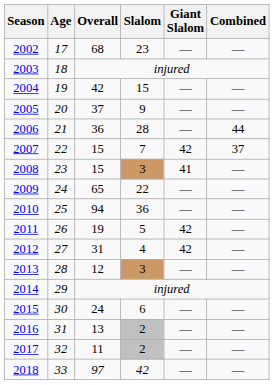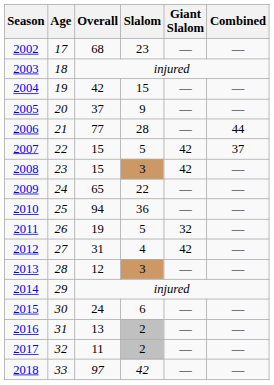 <table class=wikitable style="text-align:center">
 <tr>
 <th>Season</th>
 <th>Age</th>
 <th>Overall</th>
 <th>Slalom</th>
 <th>Giant<br>Slalom</th>
 <th>Combined</th>
 </tr>
 <tr>
 <td><a href='#'>2002</a></td>
 <td><em>17</em></td>
 <td>68</td>
 <td>23</td>
 <td>—</td>
 <td>—</td>
 </tr>
 <tr>
 <td><a href='#'>2003</a></td>
 <td><em>18</em></td>
 <td colspan=4><em>injured</em></td>
 </tr>
 <tr>
 <td><a href='#'>2004</a></td>
 <td><em>19</em></td>
 <td>42</td>
 <td>15</td>
 <td>—</td>
 <td>—</td>
 </tr>
 <tr>
 <td><a href='#'>2005</a></td>
 <td><em>20</em></td>
 <td>37</td>
 <td>9</td>
 <td>—</td>
 <td>—</td>
 </tr>
 <tr>
 <td><a href='#'>2006</a></td>
 <td><em>21</em></td>
-<td>36</td>
+<td>77</td>
 <td>28</td>
 <td>—</td>
 <td>44</td>
 </tr>
 <tr>
 <td><a href='#'>2007</a></td>
 <td><em>22</em></td>
 <td>15</td>
-<td>7</td>
+<td>5</td>
 <td>42</td>
 <td>37</td>
 </tr>
 <tr>
 <td><a href='#'>2008</a></td>
 <td><em>23</em></td>
 <td>15</td>
 <td bgcolor="cc9966">3</td>
-<td>41</td>
+<td>42</td>
 <td>—</td>
 </tr>
 <tr>
 <td><a href='#'>2009</a></td>
 <td><em>24</em></td>
 <td>65</td>
 <td>22</td>
 <td>—</td>
 <td>—</td>
 </tr>
 <tr>
 <td><a href='#'>2010</a></td>
 <td><em>25</em></td>
 <td>94</td>
 <td>36</td>
 <td>—</td>
 <td>—</td>
 </tr>
 <tr>
 <td><a href='#'>2011</a></td>
 <td><em>26</em></td>
 <td>19</td>
 <td>5</td>
-<td>42</td>
+<td>32</td>
 <td>—</td>
 </tr>
 <tr>
 <td><a href='#'>2012</a></td>
 <td><em>27</em></td>
 <td>31</td>
 <td>4</td>
 <td>42</td>
 <td>—</td>
 </tr>
 <tr>
 <td><a href='#'>2013</a></td>
 <td><em>28</em></td>
 <td>12</td>
 <td bgcolor="cc9966">3</td>
 <td>—</td>
 <td>—</td>
 </tr>
 <tr>
 <td><a href='#'>2014</a></td>
 <td><em>29</em></td>
 <td colspan=4><em>injured</em></td>
 </tr>
 <tr>
 <td><a href='#'>2015</a></td>
 <td><em>30</em></td>
 <td>24</td>
 <td>6</td>
 <td>—</td>
 <td>—</td>
 </tr>
 <tr>
 <td><a href='#'>2016</a></td>
 <td><em>31</em></td>
 <td>13</td>
 <td style="background:silver;">2</td>
 <td>—</td>
 <td>—</td>
 </tr>
 <tr>
 <td><a href='#'>2017</a></td>
 <td><em>32</em></td>
 <td>11</td>
 <td style="background:silver;">2</td>
 <td>—</td>
 <td>—</td>
 </tr>
 <tr>
 <td><a href='#'>2018</a></td>
 <td><em>33</em></td>
 <td><em>97</em></td>
 <td><em>42</em></td>
 <td>—</td>
 <td>—</td>
 </tr>
 </table>
